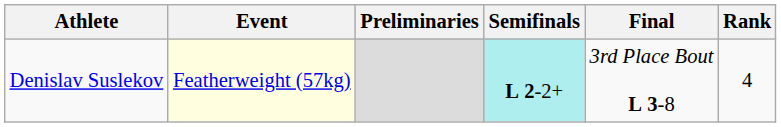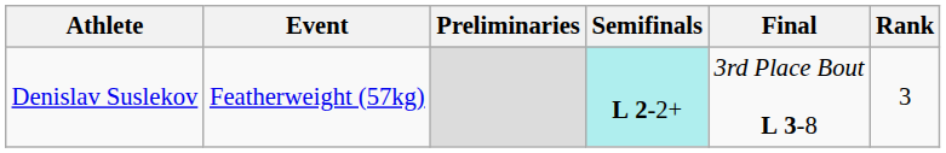 <table class="wikitable" border="1" style="font-size:90%">
 <tr>
 <th>Athlete</th>
 <th>Event</th>
 <th>Preliminaries</th>
 <th>Semifinals</th>
 <th>Final</th>
 <th>Rank</th>
 </tr>
 <tr>
 <td><a href='#'>Denislav Suslekov</a></td>
-<td style="background: lightyellow;"><a href='#'>Featherweight (57kg)</a></td>
+<td><a href='#'>Featherweight (57kg)</a></td>
 <td align=center bgcolor=#DCDCDC></td>
 <td align=center style="background: paleturquoise;"> <br> <strong>L</strong> <strong>2</strong>-2+</td>
 <td align=center><em>3rd Place Bout</em><br> <br> <strong>L</strong> <strong>3</strong>-8</td>
-<td align=center>4</td>
+<td align=center>3</td>
 </tr>
 </table>
